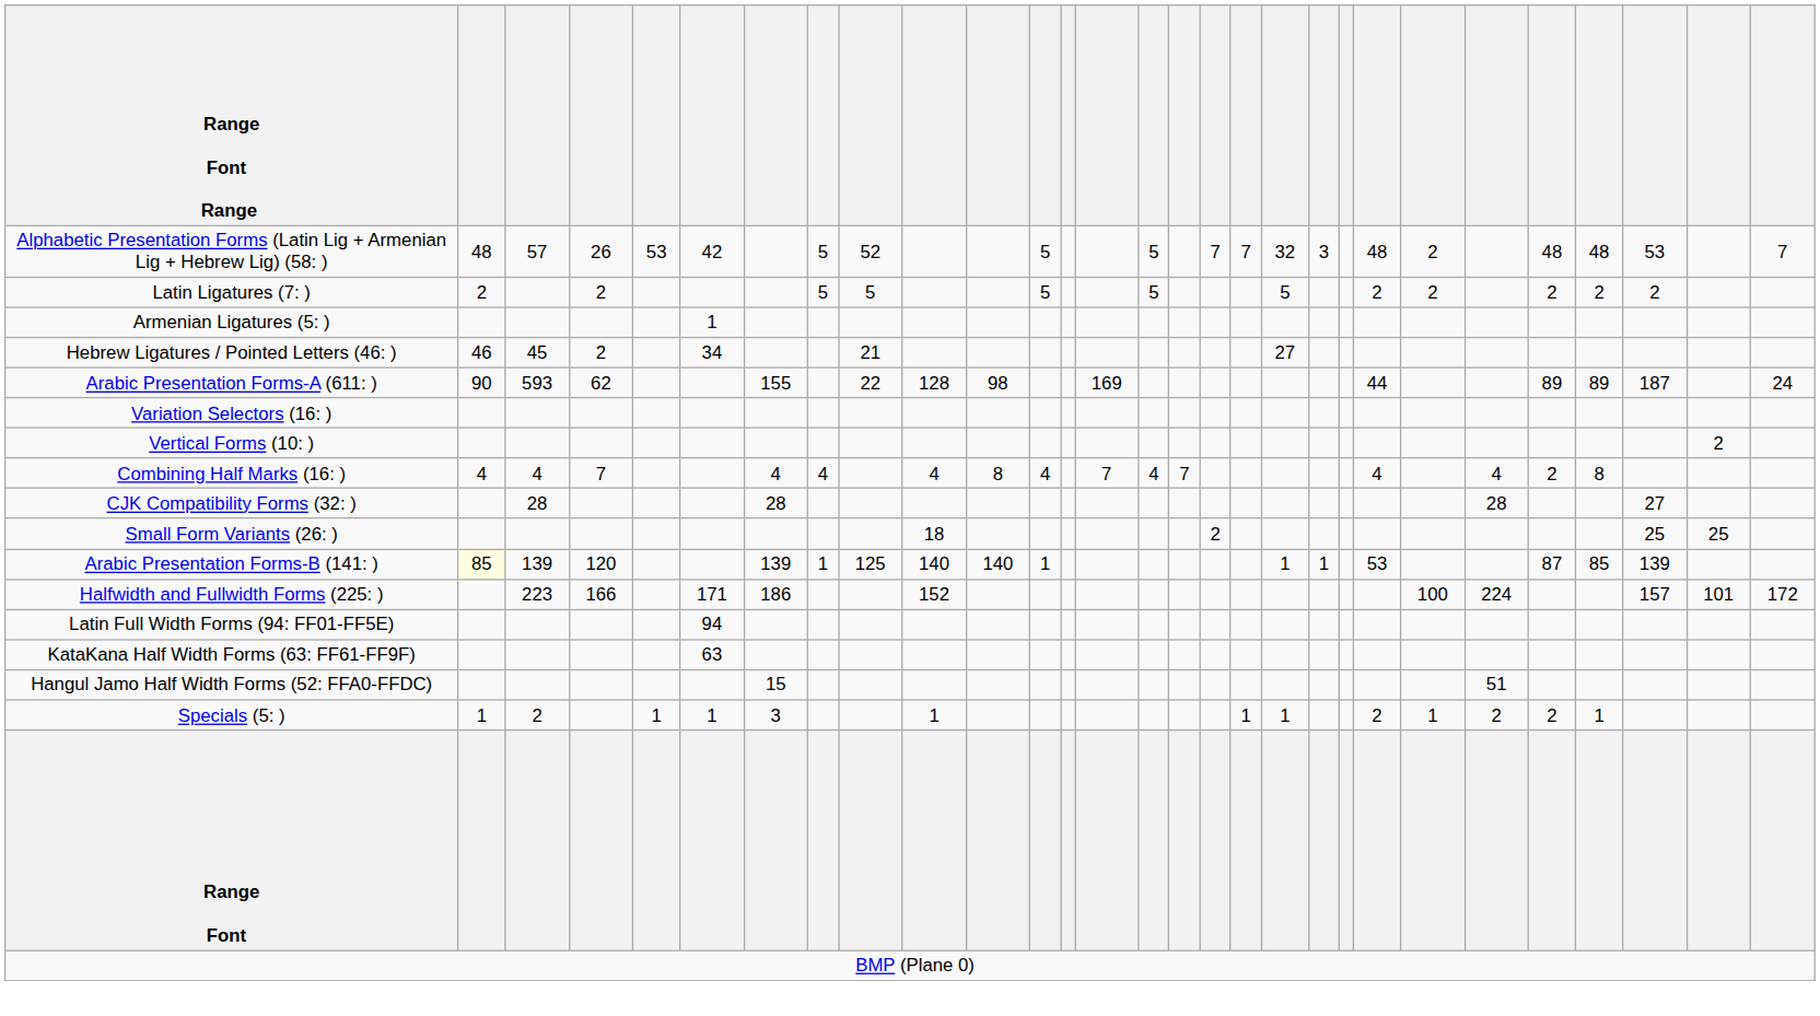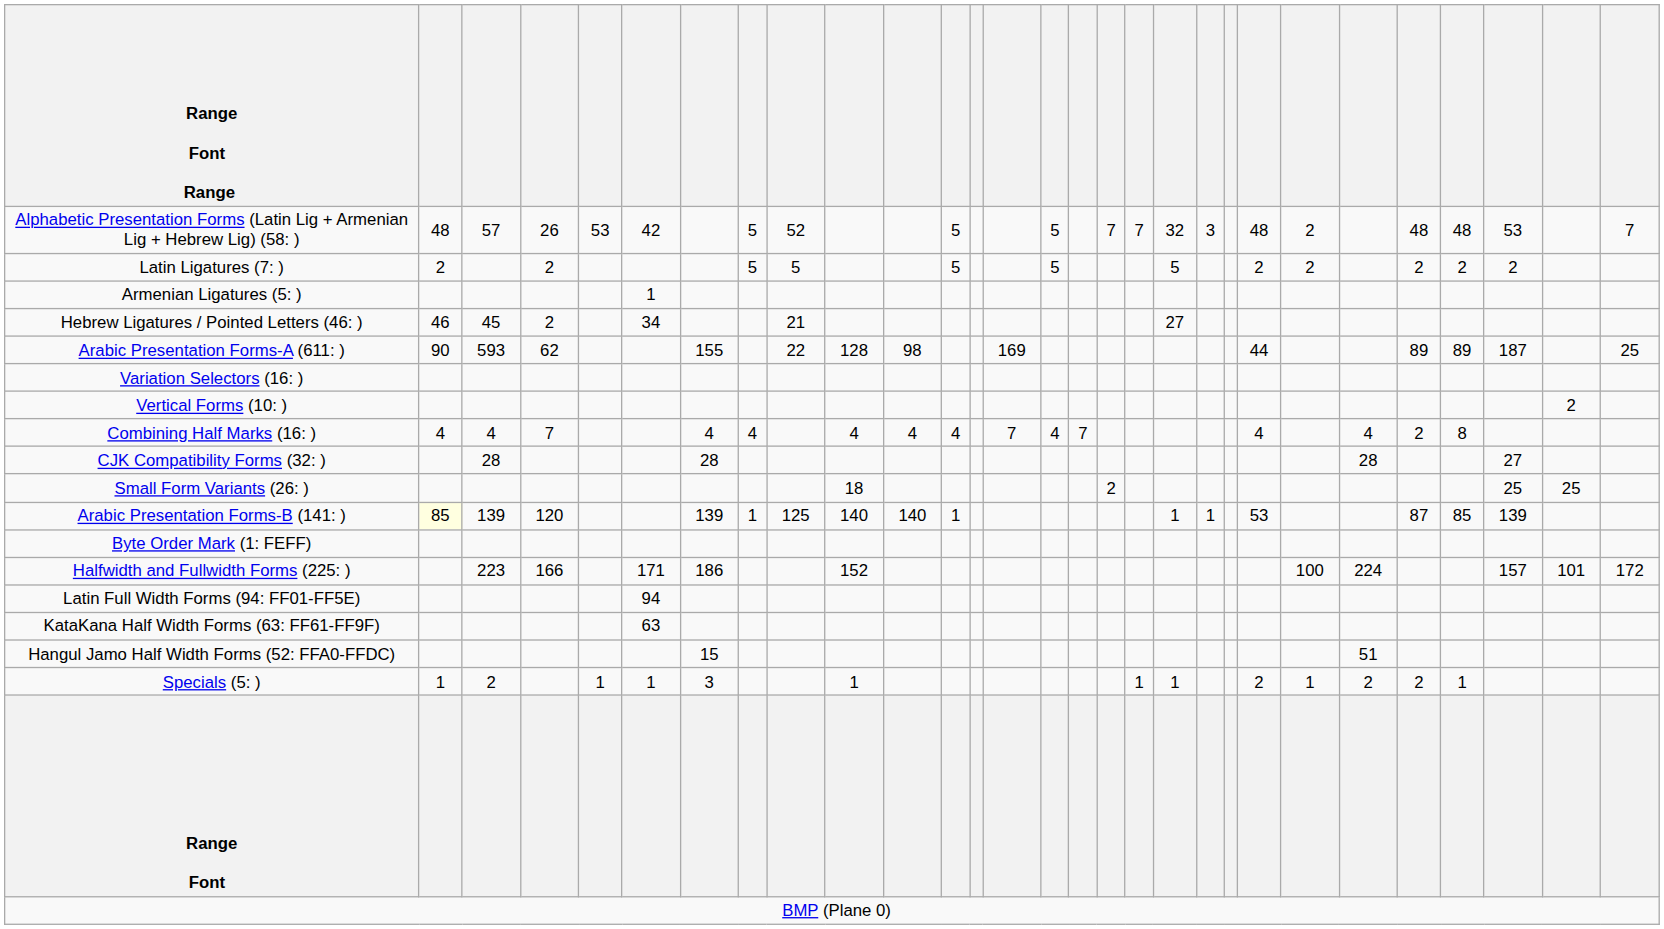 <table class="wikitable" style="width:100%; text-align:center; vertical-align:middle; font-size:80%;">
 <tr style="vertical-align: bottom; height:12em;">
 <th style="width:310px;"><br>Range<br><br>Font  <br><br>Range <span></span></th>
 <th></th>
 <th></th>
 <th></th>
 <th></th>
 <th></th>
 <th></th>
 <th></th>
 <th></th>
 <th></th>
 <th></th>
 <th></th>
 <th></th>
 <th></th>
 <th></th>
 <th></th>
 <th></th>
 <th></th>
 <th></th>
 <th></th>
 <th></th>
 <th></th>
 <th></th>
 <th></th>
 <th></th>
 <th></th>
 <th></th>
 <th></th>
 <th></th>
 </tr>
 <tr>
 <td><a href='#'>Alphabetic Presentation Forms</a> (Latin Lig + Armenian Lig + Hebrew Lig) (58: )</td>
 <td>48</td>
 <td>57</td>
 <td>26</td>
 <td>53</td>
 <td>42</td>
 <td></td>
 <td>5</td>
 <td>52</td>
 <td></td>
 <td></td>
 <td>5</td>
 <td></td>
 <td></td>
 <td>5</td>
 <td></td>
 <td>7</td>
 <td>7</td>
 <td>32</td>
 <td>3</td>
 <td></td>
 <td>48</td>
 <td>2</td>
 <td></td>
 <td>48</td>
 <td>48</td>
 <td>53</td>
 <td></td>
 <td>7</td>
 </tr>
 <tr>
 <td>Latin Ligatures (7: )</td>
 <td>2</td>
 <td></td>
 <td>2</td>
 <td></td>
 <td></td>
 <td></td>
 <td>5</td>
 <td>5</td>
 <td></td>
 <td></td>
 <td>5</td>
 <td></td>
 <td></td>
 <td>5</td>
 <td></td>
 <td></td>
 <td></td>
 <td>5</td>
 <td></td>
 <td></td>
 <td>2</td>
 <td>2</td>
 <td></td>
 <td>2</td>
 <td>2</td>
 <td>2</td>
 <td></td>
 <td></td>
 </tr>
 <tr>
 <td>Armenian Ligatures (5: )</td>
 <td></td>
 <td></td>
 <td></td>
 <td></td>
 <td>1</td>
 <td></td>
 <td></td>
 <td></td>
 <td></td>
 <td></td>
 <td></td>
 <td></td>
 <td></td>
 <td></td>
 <td></td>
 <td></td>
 <td></td>
 <td></td>
 <td></td>
 <td></td>
 <td></td>
 <td></td>
 <td></td>
 <td></td>
 <td></td>
 <td></td>
 <td></td>
 <td></td>
 </tr>
 <tr>
 <td>Hebrew Ligatures / Pointed Letters (46: )</td>
 <td>46</td>
 <td>45</td>
 <td>2</td>
 <td></td>
 <td>34</td>
 <td></td>
 <td></td>
 <td>21</td>
 <td></td>
 <td></td>
 <td></td>
 <td></td>
 <td></td>
 <td></td>
 <td></td>
 <td></td>
 <td></td>
 <td>27</td>
 <td></td>
 <td></td>
 <td></td>
 <td></td>
 <td></td>
 <td></td>
 <td></td>
 <td></td>
 <td></td>
 <td></td>
 </tr>
 <tr>
 <td><a href='#'>Arabic Presentation Forms-A</a> (611: )</td>
 <td>90</td>
 <td>593</td>
 <td>62</td>
 <td></td>
 <td></td>
 <td>155</td>
 <td></td>
 <td>22</td>
 <td>128</td>
 <td>98</td>
 <td></td>
 <td></td>
 <td>169</td>
 <td></td>
 <td></td>
 <td></td>
 <td></td>
 <td></td>
 <td></td>
 <td></td>
 <td>44</td>
 <td></td>
 <td></td>
 <td>89</td>
 <td>89</td>
 <td>187</td>
 <td></td>
-<td>24</td>
+<td>25</td>
 </tr>
 <tr>
 <td><a href='#'>Variation Selectors</a> (16: )</td>
 <td></td>
 <td></td>
 <td></td>
 <td></td>
 <td></td>
 <td></td>
 <td></td>
 <td></td>
 <td></td>
 <td></td>
 <td></td>
 <td></td>
 <td></td>
 <td></td>
 <td></td>
 <td></td>
 <td></td>
 <td></td>
 <td></td>
 <td></td>
 <td></td>
 <td></td>
 <td></td>
 <td></td>
 <td></td>
 <td></td>
 <td></td>
 <td></td>
 </tr>
 <tr>
 <td><a href='#'>Vertical Forms</a> (10: )</td>
 <td></td>
 <td></td>
 <td></td>
 <td></td>
 <td></td>
 <td></td>
 <td></td>
 <td></td>
 <td></td>
 <td></td>
 <td></td>
 <td></td>
 <td></td>
 <td></td>
 <td></td>
 <td></td>
 <td></td>
 <td></td>
 <td></td>
 <td></td>
 <td></td>
 <td></td>
 <td></td>
 <td></td>
 <td></td>
 <td></td>
 <td>2</td>
 <td></td>
 </tr>
 <tr>
 <td><a href='#'>Combining Half Marks</a> (16: )</td>
 <td>4</td>
 <td>4</td>
 <td>7</td>
 <td></td>
 <td></td>
 <td>4</td>
 <td>4</td>
 <td></td>
 <td>4</td>
-<td>8</td>
+<td>4</td>
 <td>4</td>
 <td></td>
 <td>7</td>
 <td>4</td>
 <td>7</td>
 <td></td>
 <td></td>
 <td></td>
 <td></td>
 <td></td>
 <td>4</td>
 <td></td>
 <td>4</td>
 <td>2</td>
 <td>8</td>
 <td></td>
 <td></td>
 <td></td>
 </tr>
 <tr>
 <td><a href='#'>CJK Compatibility Forms</a> (32: )</td>
 <td></td>
 <td>28</td>
 <td></td>
 <td></td>
 <td></td>
 <td>28</td>
 <td></td>
 <td></td>
 <td></td>
 <td></td>
 <td></td>
 <td></td>
 <td></td>
 <td></td>
 <td></td>
 <td></td>
 <td></td>
 <td></td>
 <td></td>
 <td></td>
 <td></td>
 <td></td>
 <td>28</td>
 <td></td>
 <td></td>
 <td>27</td>
 <td></td>
 <td></td>
 </tr>
 <tr>
 <td><a href='#'>Small Form Variants</a> (26: )</td>
 <td></td>
 <td></td>
 <td></td>
 <td></td>
 <td></td>
 <td></td>
 <td></td>
 <td></td>
 <td>18</td>
 <td></td>
 <td></td>
 <td></td>
 <td></td>
 <td></td>
 <td></td>
 <td>2</td>
 <td></td>
 <td></td>
 <td></td>
 <td></td>
 <td></td>
 <td></td>
 <td></td>
 <td></td>
 <td></td>
 <td>25</td>
 <td>25</td>
 <td></td>
 </tr>
 <tr>
 <td><a href='#'>Arabic Presentation Forms-B</a> (141: )</td>
 <td style="background: lightyellow;">85</td>
 <td>139</td>
 <td>120</td>
 <td></td>
 <td></td>
 <td>139</td>
 <td>1</td>
 <td>125</td>
 <td>140</td>
 <td>140</td>
 <td>1</td>
 <td></td>
 <td></td>
 <td></td>
 <td></td>
 <td></td>
 <td></td>
 <td>1</td>
 <td>1</td>
 <td></td>
 <td>53</td>
 <td></td>
 <td></td>
 <td>87</td>
 <td>85</td>
 <td>139</td>
+<td></td>
+<td></td>
+</tr>
+<tr>
+<td><a href='#'>Byte Order Mark</a> (1: FEFF)</td>
+<td></td>
+<td></td>
+<td></td>
+<td></td>
+<td></td>
+<td></td>
+<td></td>
+<td></td>
+<td></td>
+<td></td>
+<td></td>
+<td></td>
+<td></td>
+<td></td>
+<td></td>
+<td></td>
+<td></td>
+<td></td>
+<td></td>
+<td></td>
+<td></td>
+<td></td>
+<td></td>
+<td></td>
+<td></td>
+<td></td>
 <td></td>
 <td></td>
 </tr>
 <tr>
 <td><a href='#'>Halfwidth and Fullwidth Forms</a> (225: )</td>
 <td></td>
 <td>223</td>
 <td>166</td>
 <td></td>
 <td>171</td>
 <td>186</td>
 <td></td>
 <td></td>
 <td>152</td>
 <td></td>
 <td></td>
 <td></td>
 <td></td>
 <td></td>
 <td></td>
 <td></td>
 <td></td>
 <td></td>
 <td></td>
 <td></td>
 <td></td>
 <td>100</td>
 <td>224</td>
 <td></td>
 <td></td>
 <td>157</td>
 <td>101</td>
 <td>172</td>
 </tr>
 <tr>
 <td>Latin Full Width Forms (94: FF01-FF5E)</td>
 <td></td>
 <td></td>
 <td></td>
 <td></td>
 <td>94</td>
 <td></td>
 <td></td>
 <td></td>
 <td></td>
 <td></td>
 <td></td>
 <td></td>
 <td></td>
 <td></td>
 <td></td>
 <td></td>
 <td></td>
 <td></td>
 <td></td>
 <td></td>
 <td></td>
 <td></td>
 <td></td>
 <td></td>
 <td></td>
 <td></td>
 <td></td>
 <td></td>
 </tr>
 <tr>
 <td>KataKana Half Width Forms (63: FF61-FF9F)</td>
 <td></td>
 <td></td>
 <td></td>
 <td></td>
 <td>63</td>
 <td></td>
 <td></td>
 <td></td>
 <td></td>
 <td></td>
 <td></td>
 <td></td>
 <td></td>
 <td></td>
 <td></td>
 <td></td>
 <td></td>
 <td></td>
 <td></td>
 <td></td>
 <td></td>
 <td></td>
 <td></td>
 <td></td>
 <td></td>
 <td></td>
 <td></td>
 <td></td>
 </tr>
 <tr>
 <td>Hangul Jamo Half Width Forms (52: FFA0-FFDC)</td>
 <td></td>
 <td></td>
 <td></td>
 <td></td>
 <td></td>
 <td>15</td>
 <td></td>
 <td></td>
 <td></td>
 <td></td>
 <td></td>
 <td></td>
 <td></td>
 <td></td>
 <td></td>
 <td></td>
 <td></td>
 <td></td>
 <td></td>
 <td></td>
 <td></td>
 <td></td>
 <td>51</td>
 <td></td>
 <td></td>
 <td></td>
 <td></td>
 <td></td>
 </tr>
 <tr>
 <td><a href='#'>Specials</a> (5: )</td>
 <td>1</td>
 <td>2</td>
 <td></td>
 <td>1</td>
 <td>1</td>
 <td>3</td>
 <td></td>
 <td></td>
 <td>1</td>
 <td></td>
 <td></td>
 <td></td>
 <td></td>
 <td></td>
 <td></td>
 <td></td>
 <td>1</td>
 <td>1</td>
 <td></td>
 <td></td>
 <td>2</td>
 <td>1</td>
 <td>2</td>
 <td>2</td>
 <td>1</td>
 <td></td>
 <td></td>
 <td></td>
 </tr>
 <tr style="vertical-align: bottom; height:12em;">
 <th><br>Range<br><br>Font  </th>
 <th></th>
 <th></th>
 <th></th>
 <th></th>
 <th></th>
 <th></th>
 <th></th>
 <th></th>
 <th></th>
 <th></th>
 <th></th>
 <th></th>
 <th></th>
 <th></th>
 <th></th>
 <th></th>
 <th></th>
 <th></th>
 <th></th>
 <th></th>
 <th></th>
 <th></th>
 <th></th>
 <th></th>
 <th></th>
 <th></th>
 <th></th>
 <th></th>
 </tr>
 <tr>
 <td colspan=29> <span></span> <a href='#'>BMP</a> (Plane 0)</td>
 </tr>
 </table>
